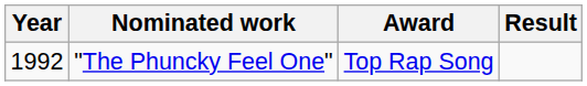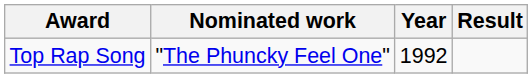 <table class="wikitable">
 <tr>
+<th>Award</th>
+<th>Nominated work</th>
 <th>Year</th>
-<th>Nominated work</th>
-<th>Award</th>
 <th>Result</th>
 </tr>
 <tr>
+<td><a href='#'>Top Rap Song</a></td>
+<td>"<a href='#'>The Phuncky Feel One</a>"</td>
 <td align=center>1992</td>
-<td>"<a href='#'>The Phuncky Feel One</a>"</td>
-<td><a href='#'>Top Rap Song</a></td>
 <td></td>
 </tr>
 </table>
